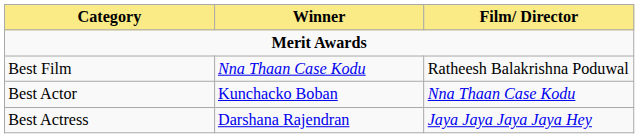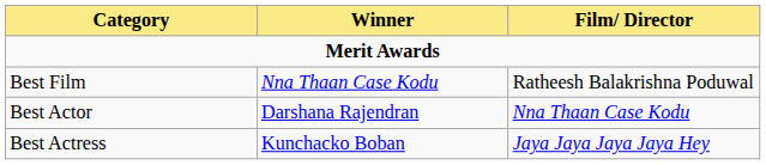 <table class="wikitable" style="width:100%">
 <tr style="background:#BEBEBE">
 <th width="30%" style="background:#FAEB86">Category</th>
 <th width="30%" style="background:#FAEB86">Winner</th>
 <th width="30%" style="background:#FAEB86">Film/ Director</th>
 </tr>
 <tr>
 <td style="text-align:center;" colspan="3"><strong>Merit Awards</strong></td>
 </tr>
 <tr>
 <td>Best Film</td>
 <td><em><a href='#'>Nna Thaan Case Kodu</a></em></td>
 <td>Ratheesh Balakrishna Poduwal</td>
 </tr>
 <tr>
 <td>Best Actor</td>
-<td><a href='#'>Kunchacko Boban</a></td>
+<td><a href='#'>Darshana Rajendran</a></td>
 <td><em><a href='#'>Nna Thaan Case Kodu</a></em></td>
 </tr>
 <tr>
 <td>Best Actress</td>
-<td><a href='#'>Darshana Rajendran</a></td>
+<td><a href='#'>Kunchacko Boban</a></td>
 <td><em><a href='#'>Jaya Jaya Jaya Jaya Hey</a></em></td>
 </tr>
 </table>
